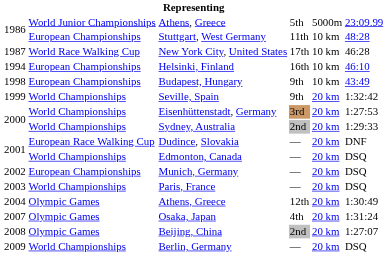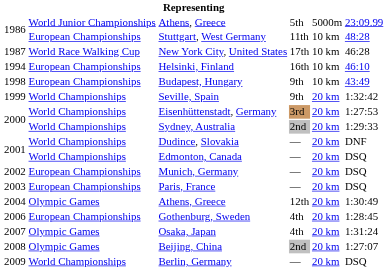 <table>
 <tr>
 <th colspan="6">Representing </th>
 </tr>
 <tr>
 <td rowspan=2>1986</td>
 <td><a href='#'>World Junior Championships</a></td>
 <td><a href='#'>Athens</a>, <a href='#'>Greece</a></td>
 <td>5th</td>
 <td>5000m</td>
 <td><a href='#'>23:09.99</a></td>
 </tr>
 <tr>
 <td><a href='#'>European Championships</a></td>
 <td><a href='#'>Stuttgart</a>, <a href='#'>West Germany</a></td>
 <td>11th</td>
 <td>10 km</td>
 <td><a href='#'>48:28</a></td>
 </tr>
 <tr>
 <td>1987</td>
 <td><a href='#'>World Race Walking Cup</a></td>
 <td><a href='#'>New York City</a>, <a href='#'>United States</a></td>
 <td>17th</td>
 <td>10 km</td>
 <td>46:28</td>
 </tr>
 <tr>
 <td>1994</td>
 <td><a href='#'>European Championships</a></td>
 <td><a href='#'>Helsinki, Finland</a></td>
 <td>16th</td>
 <td>10 km</td>
 <td><a href='#'>46:10</a></td>
 </tr>
 <tr>
 <td>1998</td>
 <td><a href='#'>European Championships</a></td>
 <td><a href='#'>Budapest, Hungary</a></td>
 <td>9th</td>
 <td>10 km</td>
 <td><a href='#'>43:49</a></td>
 </tr>
 <tr>
 <td>1999</td>
 <td><a href='#'>World Championships</a></td>
 <td><a href='#'>Seville, Spain</a></td>
 <td>9th</td>
 <td><a href='#'>20 km</a></td>
 <td>1:32:42</td>
 </tr>
 <tr>
 <td rowspan=2>2000</td>
 <td><a href='#'>World Championships</a></td>
 <td><a href='#'>Eisenhüttenstadt</a>, <a href='#'>Germany</a></td>
 <td bgcolor="cc9966">3rd</td>
 <td><a href='#'>20 km</a></td>
 <td>1:27:53</td>
 </tr>
 <tr>
 <td><a href='#'>World Championships</a></td>
 <td><a href='#'>Sydney, Australia</a></td>
 <td bgcolor="silver">2nd</td>
 <td><a href='#'>20 km</a></td>
 <td>1:29:33</td>
 </tr>
 <tr>
 <td rowspan=2>2001</td>
-<td><a href='#'>European Race Walking Cup</a></td>
+<td><a href='#'>World Championships</a></td>
 <td><a href='#'>Dudince</a>, <a href='#'>Slovakia</a></td>
 <td>—</td>
 <td><a href='#'>20 km</a></td>
 <td>DNF</td>
 </tr>
 <tr>
 <td><a href='#'>World Championships</a></td>
 <td><a href='#'>Edmonton, Canada</a></td>
 <td>—</td>
 <td><a href='#'>20 km</a></td>
 <td>DSQ</td>
 </tr>
 <tr>
 <td>2002</td>
 <td><a href='#'>European Championships</a></td>
 <td><a href='#'>Munich, Germany</a></td>
 <td>—</td>
 <td><a href='#'>20 km</a></td>
 <td>DSQ</td>
 </tr>
 <tr>
 <td>2003</td>
-<td><a href='#'>World Championships</a></td>
+<td><a href='#'>European Championships</a></td>
 <td><a href='#'>Paris, France</a></td>
 <td>—</td>
 <td><a href='#'>20 km</a></td>
 <td>DSQ</td>
 </tr>
 <tr>
 <td>2004</td>
 <td><a href='#'>Olympic Games</a></td>
 <td><a href='#'>Athens, Greece</a></td>
 <td>12th</td>
 <td><a href='#'>20 km</a></td>
 <td>1:30:49</td>
+</tr>
+<tr>
+<td>2006</td>
+<td><a href='#'>European Championships</a></td>
+<td><a href='#'>Gothenburg, Sweden</a></td>
+<td>4th</td>
+<td><a href='#'>20 km</a></td>
+<td>1:28:45</td>
 </tr>
 <tr>
 <td>2007</td>
 <td><a href='#'>Olympic Games</a></td>
 <td><a href='#'>Osaka, Japan</a></td>
 <td>4th</td>
 <td><a href='#'>20 km</a></td>
 <td>1:31:24</td>
 </tr>
 <tr>
 <td>2008</td>
 <td><a href='#'>Olympic Games</a></td>
 <td><a href='#'>Beijing, China</a></td>
 <td bgcolor="silver">2nd</td>
 <td><a href='#'>20 km</a></td>
 <td>1:27:07</td>
 </tr>
 <tr>
 <td>2009</td>
 <td><a href='#'>World Championships</a></td>
 <td><a href='#'>Berlin, Germany</a></td>
 <td>—</td>
 <td><a href='#'>20 km</a></td>
 <td>DSQ</td>
 </tr>
 </table>
